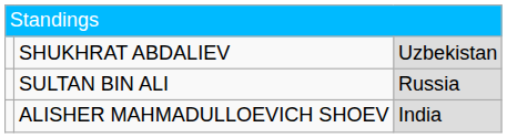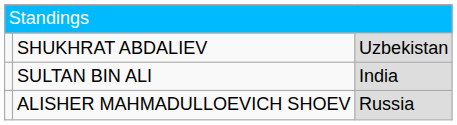 <table class="wikitable">
 <tr>
 <td colspan="3" style="background:#00baff;color:#fff">Standings</td>
 </tr>
 <tr>
 <td></td>
 <td>SHUKHRAT ABDALIEV</td>
 <td style="background:#dddddd"> Uzbekistan</td>
 </tr>
 <tr>
 <td></td>
 <td>SULTAN BIN ALI</td>
-<td style="background:#dddddd">Russia</td>
+<td style="background:#dddddd"> India</td>
 </tr>
 <tr>
 <td></td>
 <td>ALISHER MAHMADULLOEVICH SHOEV</td>
-<td style="background:#dddddd"> India</td>
+<td style="background:#dddddd">Russia</td>
 </tr>
 </table>
